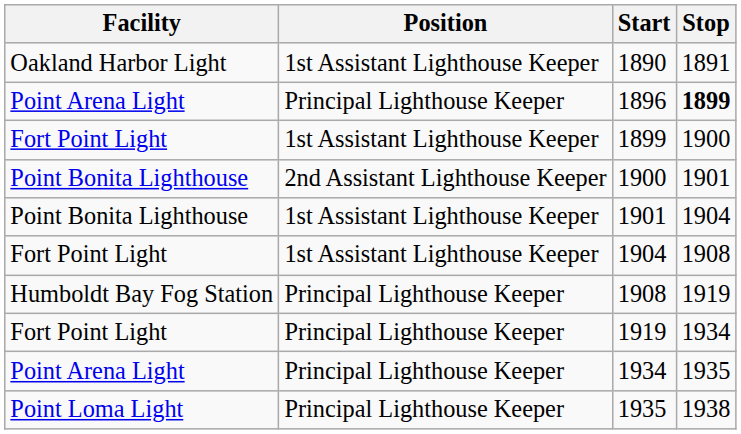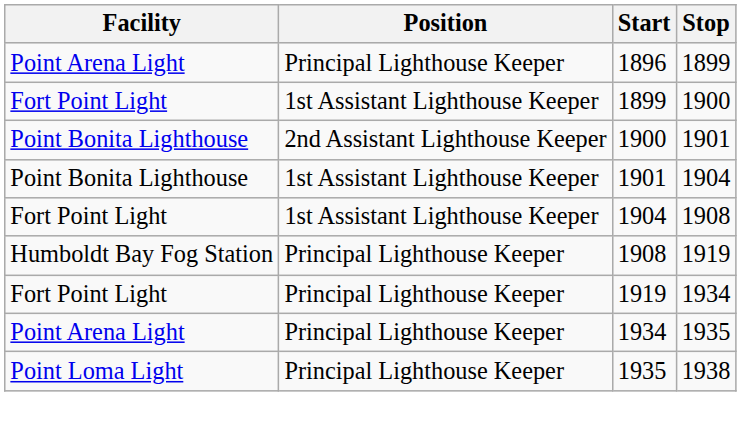 <table class="wikitable">
 <tr>
 <th><strong>Facility</strong></th>
 <th>Position</th>
 <th>Start</th>
 <th>Stop</th>
 </tr>
 <tr>
-<td>Oakland Harbor Light</td>
-<td>1st Assistant Lighthouse Keeper</td>
-<td>1890</td>
-<td>1891</td>
-</tr>
-<tr>
 <td><a href='#'>Point Arena Light</a></td>
 <td>Principal Lighthouse Keeper</td>
 <td>1896</td>
-<td><strong>1899</strong></td>
+<td>1899</td>
 </tr>
 <tr>
 <td><a href='#'>Fort Point Light</a></td>
 <td>1st Assistant Lighthouse Keeper</td>
 <td>1899</td>
 <td>1900</td>
 </tr>
 <tr>
 <td><a href='#'>Point Bonita Lighthouse</a></td>
 <td>2nd Assistant Lighthouse Keeper</td>
 <td>1900</td>
 <td>1901</td>
 </tr>
 <tr>
 <td>Point Bonita Lighthouse</td>
 <td>1st Assistant Lighthouse Keeper</td>
 <td>1901</td>
 <td>1904</td>
 </tr>
 <tr>
 <td>Fort Point Light</td>
 <td>1st Assistant Lighthouse Keeper</td>
 <td>1904</td>
 <td>1908</td>
 </tr>
 <tr>
 <td>Humboldt Bay Fog Station</td>
 <td>Principal Lighthouse Keeper</td>
 <td>1908</td>
 <td>1919</td>
 </tr>
 <tr>
 <td>Fort Point Light</td>
 <td>Principal Lighthouse Keeper</td>
 <td>1919</td>
 <td>1934</td>
 </tr>
 <tr>
 <td><a href='#'>Point Arena Light</a></td>
 <td>Principal Lighthouse Keeper</td>
 <td>1934</td>
 <td>1935</td>
 </tr>
 <tr>
 <td><a href='#'>Point Loma Light</a></td>
 <td>Principal Lighthouse Keeper</td>
 <td>1935</td>
 <td>1938</td>
 </tr>
 </table>
